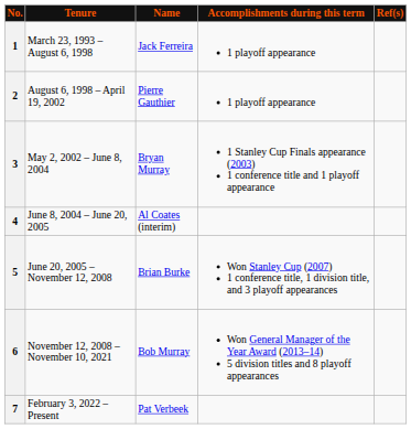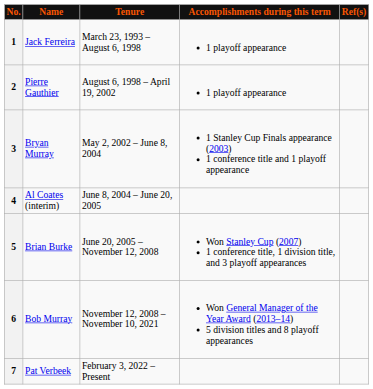 <table class="wikitable">
 <tr>
 <th scope="col" style="background:#111111; color:#F95602;">No.</th>
+<th scope="col" style="background:#111111; color:#F95602;">Name</th>
 <th scope="col" style="background:#111111; color:#F95602;">Tenure</th>
-<th scope="col" style="background:#111111; color:#F95602;">Name</th>
 <th scope="col" style="background:#111111; color:#F95602;">Accomplishments during this term</th>
 <th scope="col" style="background:#111111; color:#F95602;">Ref(s)</th>
 </tr>
 <tr>
 <th scope="row">1</th>
+<td><a href='#'>Jack Ferreira</a></td>
 <td>March 23, 1993 – August 6, 1998</td>
-<td><a href='#'>Jack Ferreira</a></td>
 <td><br><ul><li>1 playoff appearance</li></ul></td>
 <td></td>
 </tr>
 <tr>
 <th scope="row">2</th>
+<td><a href='#'>Pierre Gauthier</a></td>
 <td>August 6, 1998 – April 19, 2002</td>
-<td><a href='#'>Pierre Gauthier</a></td>
 <td><br><ul><li>1 playoff appearance</li></ul></td>
 <td></td>
 </tr>
 <tr>
 <th scope="row">3</th>
+<td><a href='#'>Bryan Murray</a></td>
 <td>May 2, 2002 – June 8, 2004</td>
-<td><a href='#'>Bryan Murray</a></td>
 <td><br><ul><li>1 Stanley Cup Finals appearance (<a href='#'>2003</a>)</li><li>1 conference title and 1 playoff appearance</li></ul></td>
 <td></td>
 </tr>
 <tr>
 <th scope="row">4</th>
+<td><a href='#'>Al Coates</a> (interim)</td>
 <td>June 8, 2004 – June 20, 2005</td>
-<td><a href='#'>Al Coates</a> (interim)</td>
 <td></td>
 <td></td>
 </tr>
 <tr>
 <th scope="row">5</th>
+<td><a href='#'>Brian Burke</a></td>
 <td>June 20, 2005 – November 12, 2008</td>
-<td><a href='#'>Brian Burke</a></td>
 <td><br><ul><li>Won <a href='#'>Stanley Cup</a> (<a href='#'>2007</a>)</li><li>1 conference title, 1 division title, and 3 playoff appearances</li></ul></td>
 <td></td>
 </tr>
 <tr>
 <th scope="row">6</th>
+<td><a href='#'>Bob Murray</a></td>
 <td>November 12, 2008 – November 10, 2021</td>
-<td><a href='#'>Bob Murray</a></td>
 <td><br><ul><li>Won <a href='#'>General Manager of the Year Award</a> (<a href='#'>2013–14</a>)</li><li>5 division titles and 8 playoff appearances</li></ul></td>
 <td></td>
 </tr>
 <tr>
 <th>7</th>
+<td><a href='#'>Pat Verbeek</a></td>
 <td>February 3, 2022 – Present</td>
-<td><a href='#'>Pat Verbeek</a></td>
 <td></td>
 <td></td>
 </tr>
 </table>
